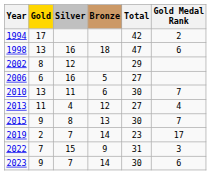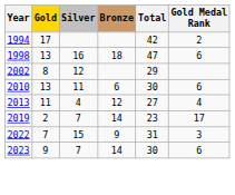 <table class="wikitable sortable" style="text-align:center; font-size:90%;">
 <tr>
 <th scope=col>Year</th>
 <th scope=col style=background-color:gold>Gold</th>
 <th scope=col style=background-color:silver>Silver</th>
 <th scope=col style=background-color:#CC9966>Bronze</th>
 <th scope-col>Total</th>
 <th scope-col>Gold Medal <br> Rank</th>
 </tr>
 <tr>
 <td><a href='#'>1994</a></td>
 <td>17</td>
 <td></td>
 <td></td>
 <td>42</td>
 <td>2</td>
 </tr>
 <tr>
 <td><a href='#'>1998</a></td>
 <td>13</td>
 <td>16</td>
 <td>18</td>
 <td>47</td>
 <td>6</td>
 </tr>
 <tr>
 <td><a href='#'>2002</a></td>
 <td>8</td>
 <td 9>12</td>
 <td></td>
 <td>29</td>
 <td></td>
 </tr>
 <tr>
-<td><a href='#'>2006</a></td>
-<td>6</td>
-<td>16</td>
-<td>5</td>
-<td>27</td>
-<td></td>
-</tr>
-<tr>
 <td><a href='#'>2010</a></td>
 <td>13</td>
 <td>11</td>
 <td>6</td>
 <td>30</td>
-<td>7</td>
+<td>6</td>
 </tr>
 <tr>
 <td><a href='#'>2013</a></td>
 <td>11</td>
 <td>4</td>
 <td>12</td>
 <td>27</td>
 <td>4</td>
-</tr>
-<tr>
-<td><a href='#'>2015</a></td>
-<td>9</td>
-<td>8</td>
-<td>13</td>
-<td>30</td>
-<td>7</td>
 </tr>
 <tr>
 <td><a href='#'>2019</a></td>
 <td>2</td>
 <td>7</td>
 <td>14</td>
 <td>23</td>
 <td>17</td>
 </tr>
 <tr>
 <td><a href='#'>2022</a></td>
 <td>7</td>
 <td>15</td>
 <td>9</td>
 <td>31</td>
 <td>3</td>
 </tr>
 <tr>
 <td><a href='#'>2023</a></td>
 <td>9</td>
 <td>7</td>
 <td>14</td>
 <td>30</td>
 <td>6</td>
 </tr>
 </table>
